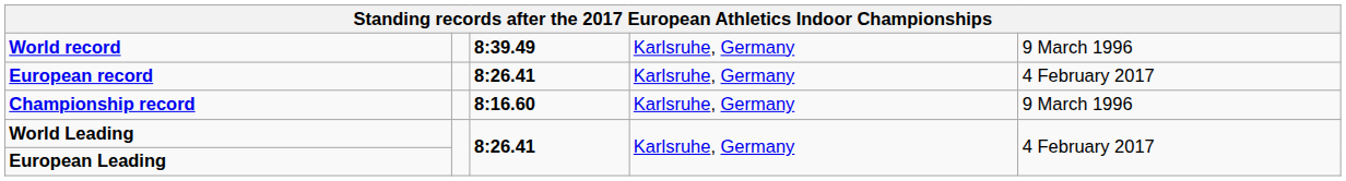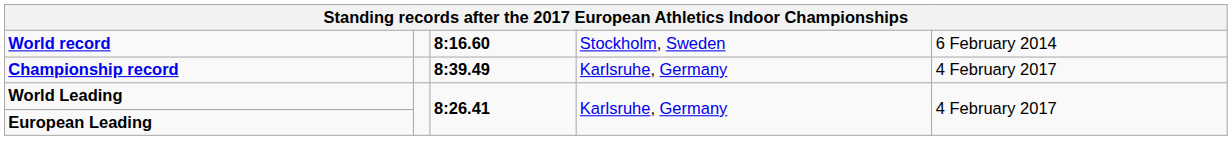 <table class="wikitable" width=75%>
 <tr>
 <th colspan="5">Standing records after the 2017 European Athletics Indoor Championships</th>
 </tr>
 <tr>
 <td><strong><a href='#'>World record</a></strong></td>
 <td></td>
-<td><strong>8:39.49</strong></td>
-<td><a href='#'>Karlsruhe</a>, <a href='#'>Germany</a></td>
-<td>9 March 1996</td>
-</tr>
-<tr>
-<td><strong><a href='#'>European record</a></strong></td>
-<td></td>
-<td><strong>8:26.41</strong></td>
-<td><a href='#'>Karlsruhe</a>, <a href='#'>Germany</a></td>
-<td>4 February 2017</td>
+<td><strong>8:16.60</strong></td>
+<td><a href='#'>Stockholm</a>, <a href='#'>Sweden</a></td>
+<td>6 February 2014</td>
 </tr>
 <tr>
 <td><strong><a href='#'>Championship record</a></strong></td>
 <td></td>
-<td><strong>8:16.60</strong></td>
+<td><strong>8:39.49</strong></td>
 <td><a href='#'>Karlsruhe</a>, <a href='#'>Germany</a></td>
-<td>9 March 1996</td>
+<td>4 February 2017</td>
 </tr>
 <tr>
 <td><strong>World Leading</strong></td>
 <td rowspan=2></td>
 <td rowspan=2><strong>8:26.41</strong></td>
 <td rowspan=2><a href='#'>Karlsruhe</a>, <a href='#'>Germany</a></td>
 <td rowspan=2>4 February 2017</td>
 </tr>
 <tr>
 <td><strong>European Leading</strong></td>
 </tr>
 </table>
